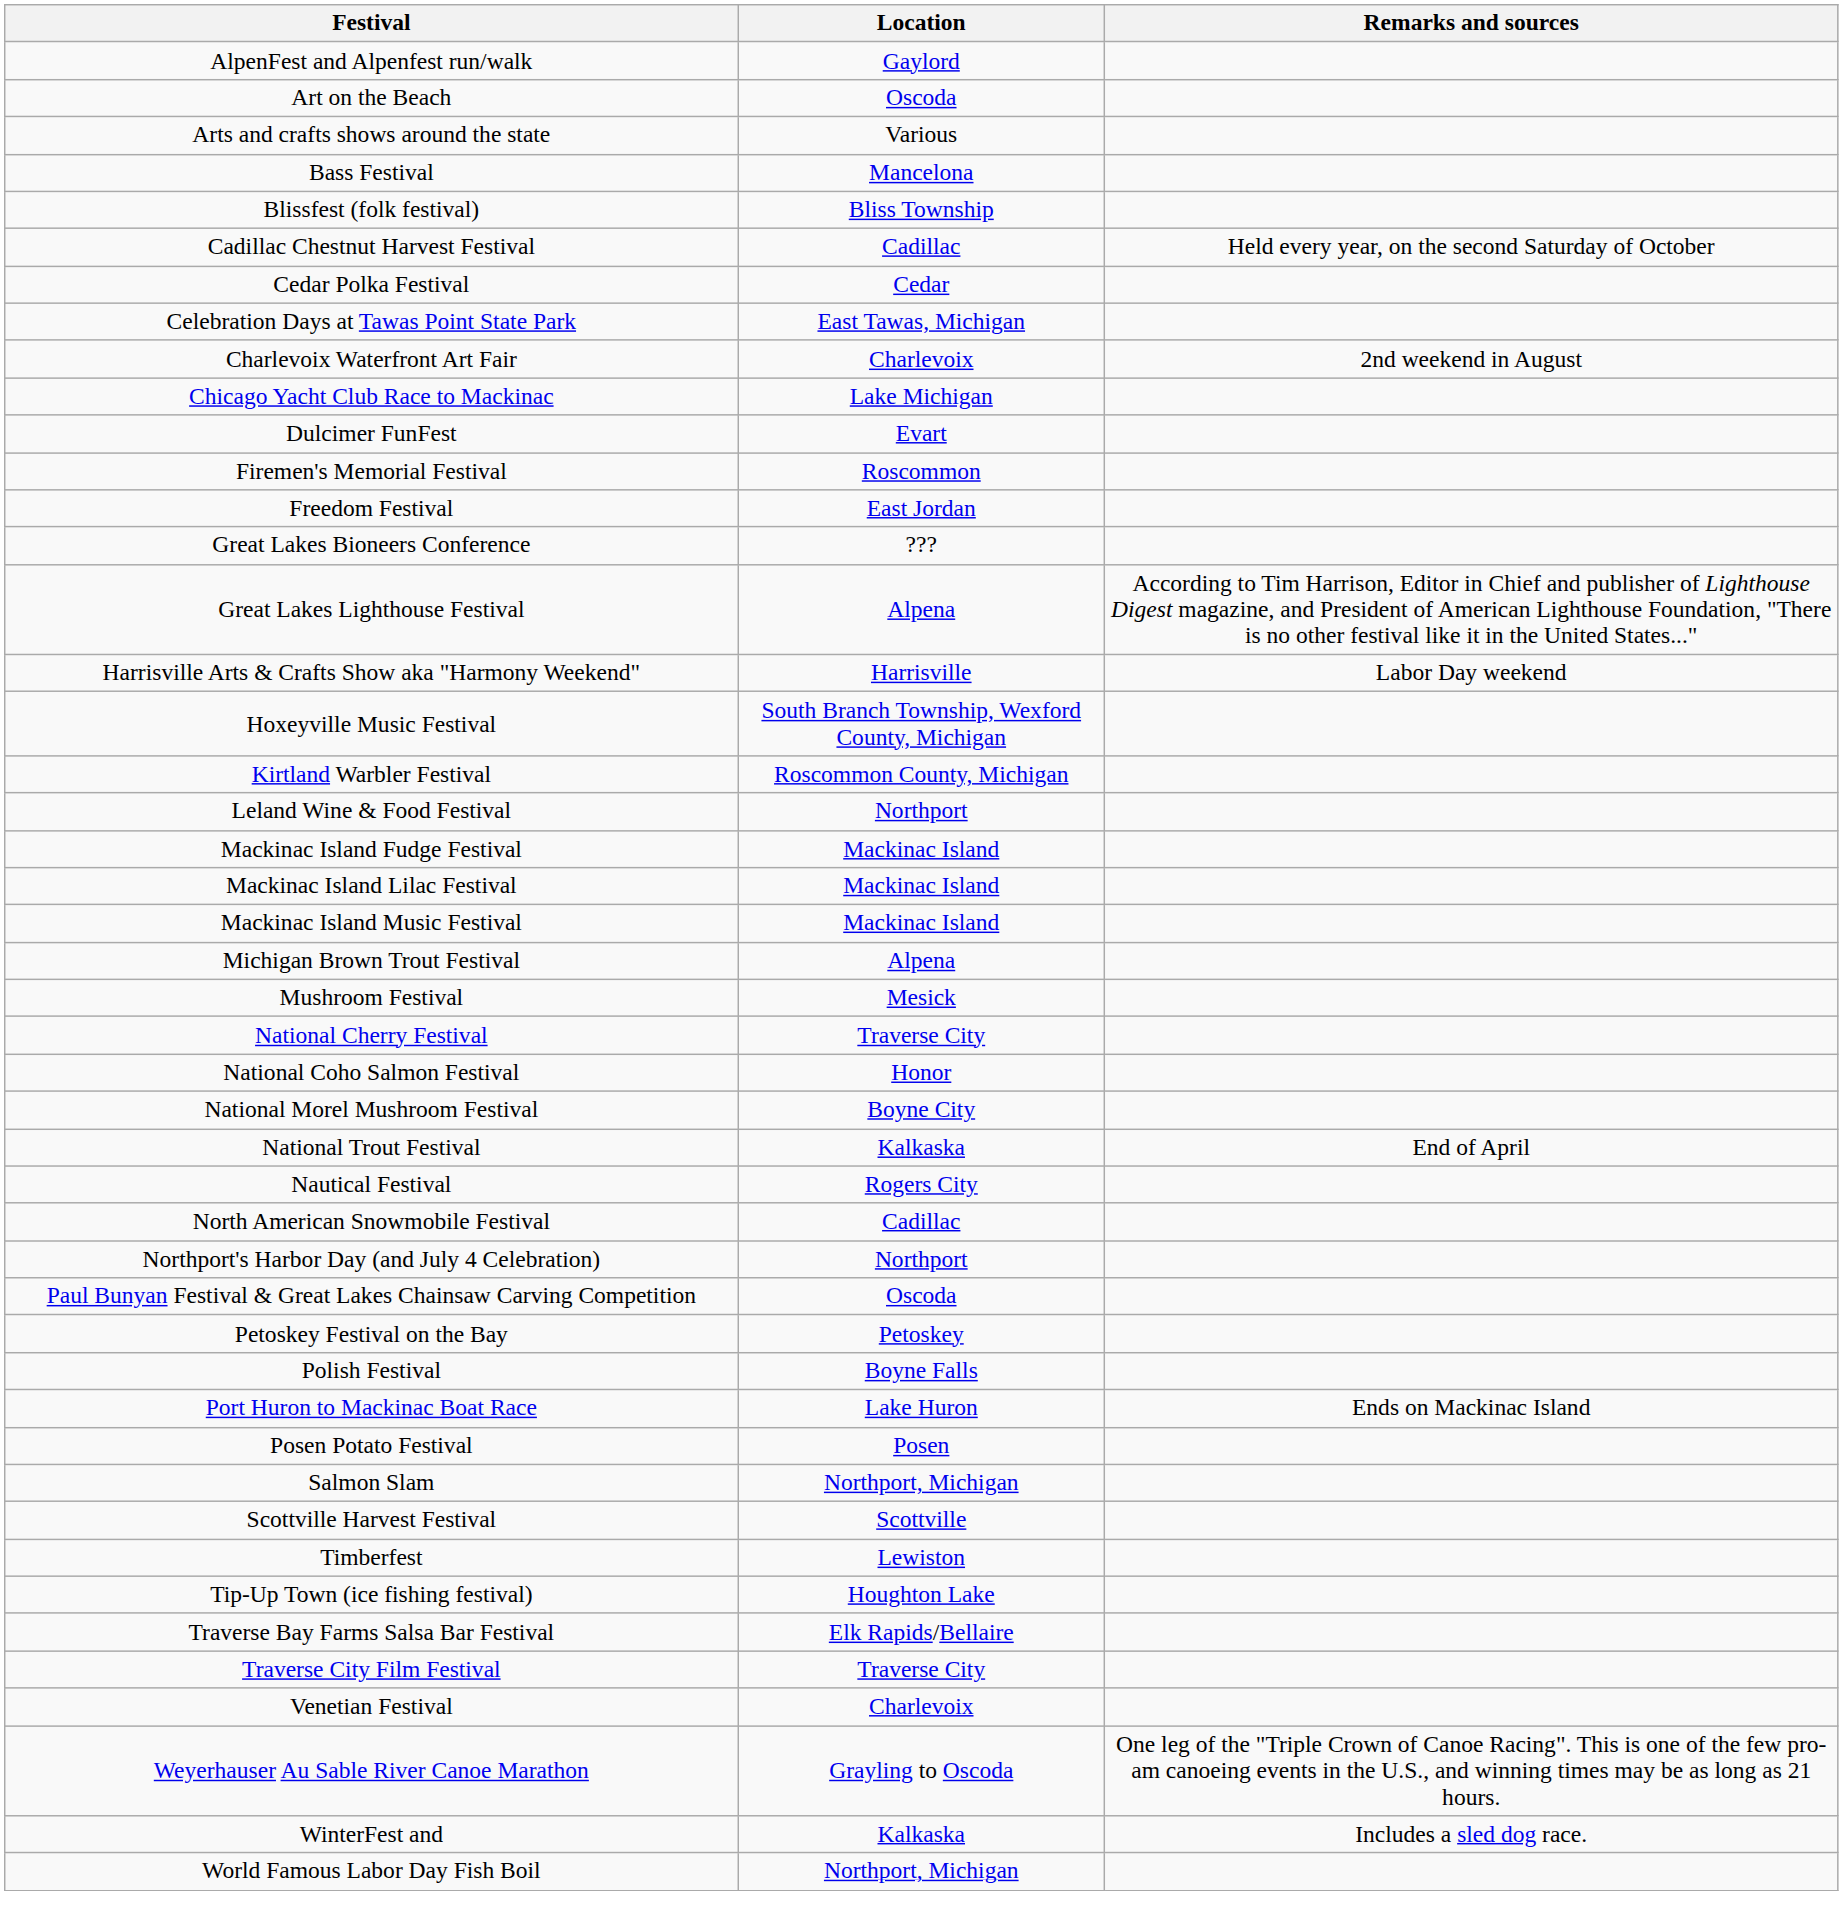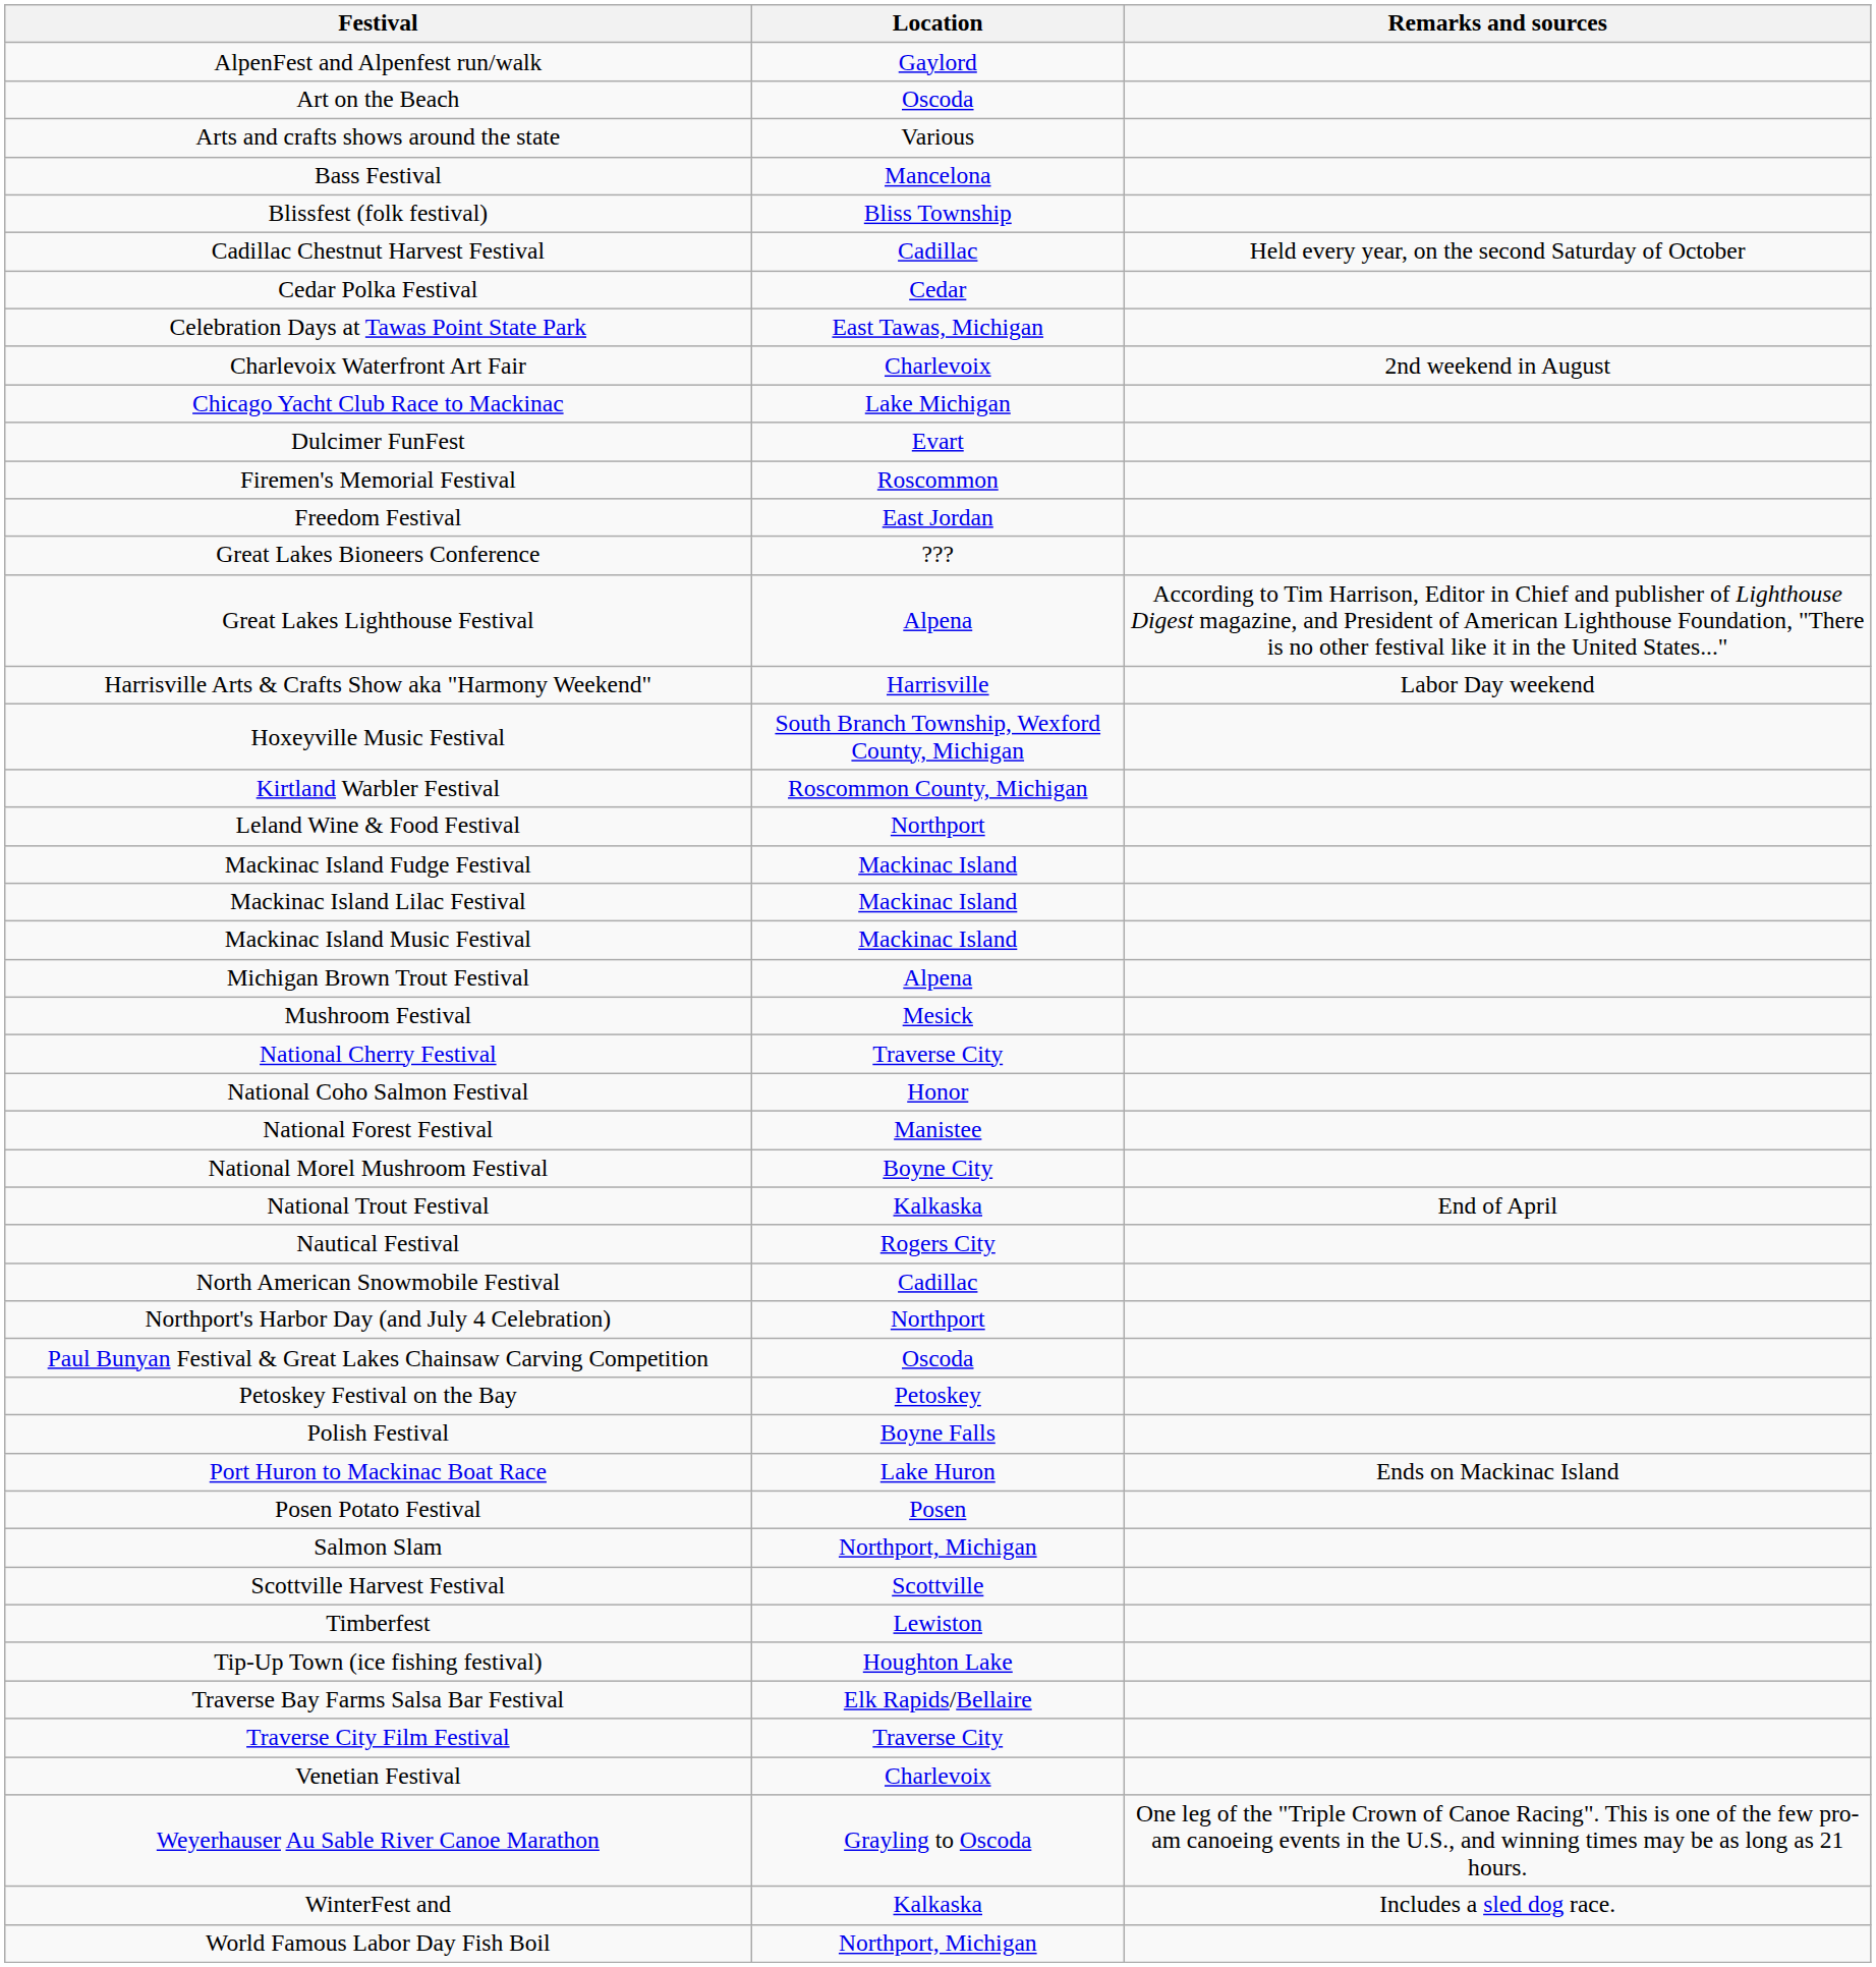 <table class="wikitable" style="text-align:center">
 <tr>
 <th width="40%">Festival</th>
 <th width="20%">Location</th>
 <th width="40%">Remarks and sources</th>
 </tr>
 <tr>
 <td>AlpenFest and Alpenfest run/walk</td>
 <td><a href='#'>Gaylord</a></td>
 <td></td>
 </tr>
 <tr>
 <td>Art on the Beach</td>
 <td><a href='#'>Oscoda</a></td>
 <td></td>
 </tr>
 <tr>
 <td>Arts and crafts shows around the state</td>
 <td>Various</td>
 <td></td>
 </tr>
 <tr>
 <td>Bass Festival</td>
 <td><a href='#'>Mancelona</a></td>
 <td></td>
 </tr>
 <tr>
 <td>Blissfest (folk festival)</td>
 <td><a href='#'>Bliss Township</a></td>
 <td></td>
 </tr>
 <tr>
 <td>Cadillac Chestnut Harvest Festival</td>
 <td><a href='#'>Cadillac</a></td>
 <td>  Held every year, on the second Saturday of October</td>
 </tr>
 <tr>
 <td>Cedar Polka Festival</td>
 <td><a href='#'>Cedar</a></td>
 <td></td>
 </tr>
 <tr>
 <td>Celebration Days at <a href='#'>Tawas Point State Park</a></td>
 <td><a href='#'>East Tawas, Michigan</a></td>
 <td></td>
 </tr>
 <tr>
 <td>Charlevoix Waterfront Art Fair</td>
 <td><a href='#'>Charlevoix</a></td>
 <td> 2nd weekend in August </td>
 </tr>
 <tr>
 <td><a href='#'>Chicago Yacht Club Race to Mackinac</a></td>
 <td><a href='#'>Lake Michigan</a></td>
 <td></td>
 </tr>
 <tr>
 <td>Dulcimer FunFest</td>
 <td><a href='#'>Evart</a></td>
 <td></td>
 </tr>
 <tr>
 <td>Firemen's Memorial Festival</td>
 <td><a href='#'>Roscommon</a></td>
 <td></td>
 </tr>
 <tr>
 <td>Freedom Festival</td>
 <td><a href='#'>East Jordan</a></td>
 <td></td>
 </tr>
 <tr>
 <td>Great Lakes Bioneers Conference</td>
 <td>???</td>
 <td></td>
 </tr>
 <tr>
 <td>Great Lakes Lighthouse Festival</td>
 <td><a href='#'>Alpena</a></td>
 <td>  According to Tim Harrison, Editor in Chief and publisher of <em>Lighthouse Digest</em> magazine, and President of American Lighthouse Foundation, "There is no other festival like it in the United States..."</td>
 </tr>
 <tr>
 <td>Harrisville Arts & Crafts Show aka "Harmony Weekend"</td>
 <td><a href='#'>Harrisville</a></td>
 <td>Labor Day weekend </td>
 </tr>
 <tr>
 <td>Hoxeyville Music Festival</td>
 <td><a href='#'>South Branch Township, Wexford County, Michigan</a></td>
 <td></td>
 </tr>
 <tr>
 <td><a href='#'>Kirtland</a> Warbler Festival</td>
 <td><a href='#'>Roscommon County, Michigan</a></td>
 <td></td>
 </tr>
 <tr>
 <td>Leland Wine & Food Festival</td>
 <td><a href='#'>Northport</a></td>
 <td></td>
 </tr>
 <tr>
 <td>Mackinac Island Fudge Festival</td>
 <td><a href='#'>Mackinac Island</a></td>
 <td></td>
 </tr>
 <tr>
 <td>Mackinac Island Lilac Festival</td>
 <td><a href='#'>Mackinac Island</a></td>
 <td> </td>
 </tr>
 <tr>
 <td>Mackinac Island Music Festival</td>
 <td><a href='#'>Mackinac Island</a></td>
 <td> </td>
 </tr>
 <tr>
 <td>Michigan Brown Trout Festival</td>
 <td><a href='#'>Alpena</a></td>
 <td></td>
 </tr>
 <tr>
 <td>Mushroom Festival</td>
 <td><a href='#'>Mesick</a></td>
 <td> </td>
 </tr>
 <tr>
 <td><a href='#'>National Cherry Festival</a></td>
 <td><a href='#'>Traverse City</a></td>
 <td></td>
 </tr>
 <tr>
 <td>National Coho Salmon Festival</td>
 <td><a href='#'>Honor</a></td>
 <td></td>
 </tr>
 <tr>
+<td>National Forest Festival</td>
+<td><a href='#'>Manistee</a></td>
+<td></td>
+</tr>
+<tr>
 <td>National Morel Mushroom Festival</td>
 <td><a href='#'>Boyne City</a></td>
 <td> </td>
 </tr>
 <tr>
 <td>National Trout Festival</td>
 <td><a href='#'>Kalkaska</a></td>
 <td>  End of April</td>
 </tr>
 <tr>
 <td>Nautical Festival</td>
 <td><a href='#'>Rogers City</a></td>
 <td> </td>
 </tr>
 <tr>
 <td>North American Snowmobile Festival</td>
 <td><a href='#'>Cadillac</a></td>
 <td></td>
 </tr>
 <tr>
 <td>Northport's Harbor Day (and July 4 Celebration)</td>
 <td><a href='#'>Northport</a></td>
 <td></td>
 </tr>
 <tr>
 <td><a href='#'>Paul Bunyan</a> Festival & Great Lakes Chainsaw Carving Competition</td>
 <td><a href='#'>Oscoda</a></td>
 <td></td>
 </tr>
 <tr>
 <td>Petoskey Festival on the Bay</td>
 <td><a href='#'>Petoskey</a></td>
 <td></td>
 </tr>
 <tr>
 <td>Polish Festival</td>
 <td><a href='#'>Boyne Falls</a></td>
 <td> </td>
 </tr>
 <tr>
 <td><a href='#'>Port Huron to Mackinac Boat Race</a></td>
 <td><a href='#'>Lake Huron</a></td>
 <td>Ends on Mackinac Island </td>
 </tr>
 <tr>
 <td>Posen Potato Festival</td>
 <td><a href='#'>Posen</a></td>
 <td></td>
 </tr>
 <tr>
 <td>Salmon Slam</td>
 <td><a href='#'>Northport, Michigan</a></td>
 <td></td>
 </tr>
 <tr>
 <td>Scottville Harvest Festival</td>
 <td><a href='#'>Scottville</a></td>
 <td></td>
 </tr>
 <tr>
 <td>Timberfest</td>
 <td><a href='#'>Lewiston</a></td>
 <td></td>
 </tr>
 <tr>
 <td>Tip-Up Town (ice fishing festival)</td>
 <td><a href='#'>Houghton Lake</a></td>
 <td> </td>
 </tr>
 <tr>
 <td>Traverse Bay Farms Salsa Bar Festival</td>
 <td><a href='#'>Elk Rapids</a>/<a href='#'>Bellaire</a></td>
 <td> </td>
 </tr>
 <tr>
 <td><a href='#'>Traverse City Film Festival</a></td>
 <td><a href='#'>Traverse City</a></td>
 <td></td>
 </tr>
 <tr>
 <td>Venetian Festival</td>
 <td><a href='#'>Charlevoix</a></td>
 <td> </td>
 </tr>
 <tr>
 <td><a href='#'>Weyerhauser</a> <a href='#'>Au Sable River Canoe Marathon</a></td>
 <td><a href='#'>Grayling</a> to <a href='#'>Oscoda</a></td>
 <td>One leg of the "Triple Crown of Canoe Racing".  This is one of the few pro-am canoeing events in the U.S., and winning times may be as long as 21 hours.</td>
 </tr>
 <tr>
 <td>WinterFest and</td>
 <td><a href='#'>Kalkaska</a></td>
 <td> Includes a <a href='#'>sled dog</a> race.</td>
 </tr>
 <tr>
 <td>World Famous Labor Day Fish Boil</td>
 <td><a href='#'>Northport, Michigan</a></td>
 <td></td>
 </tr>
 </table>
